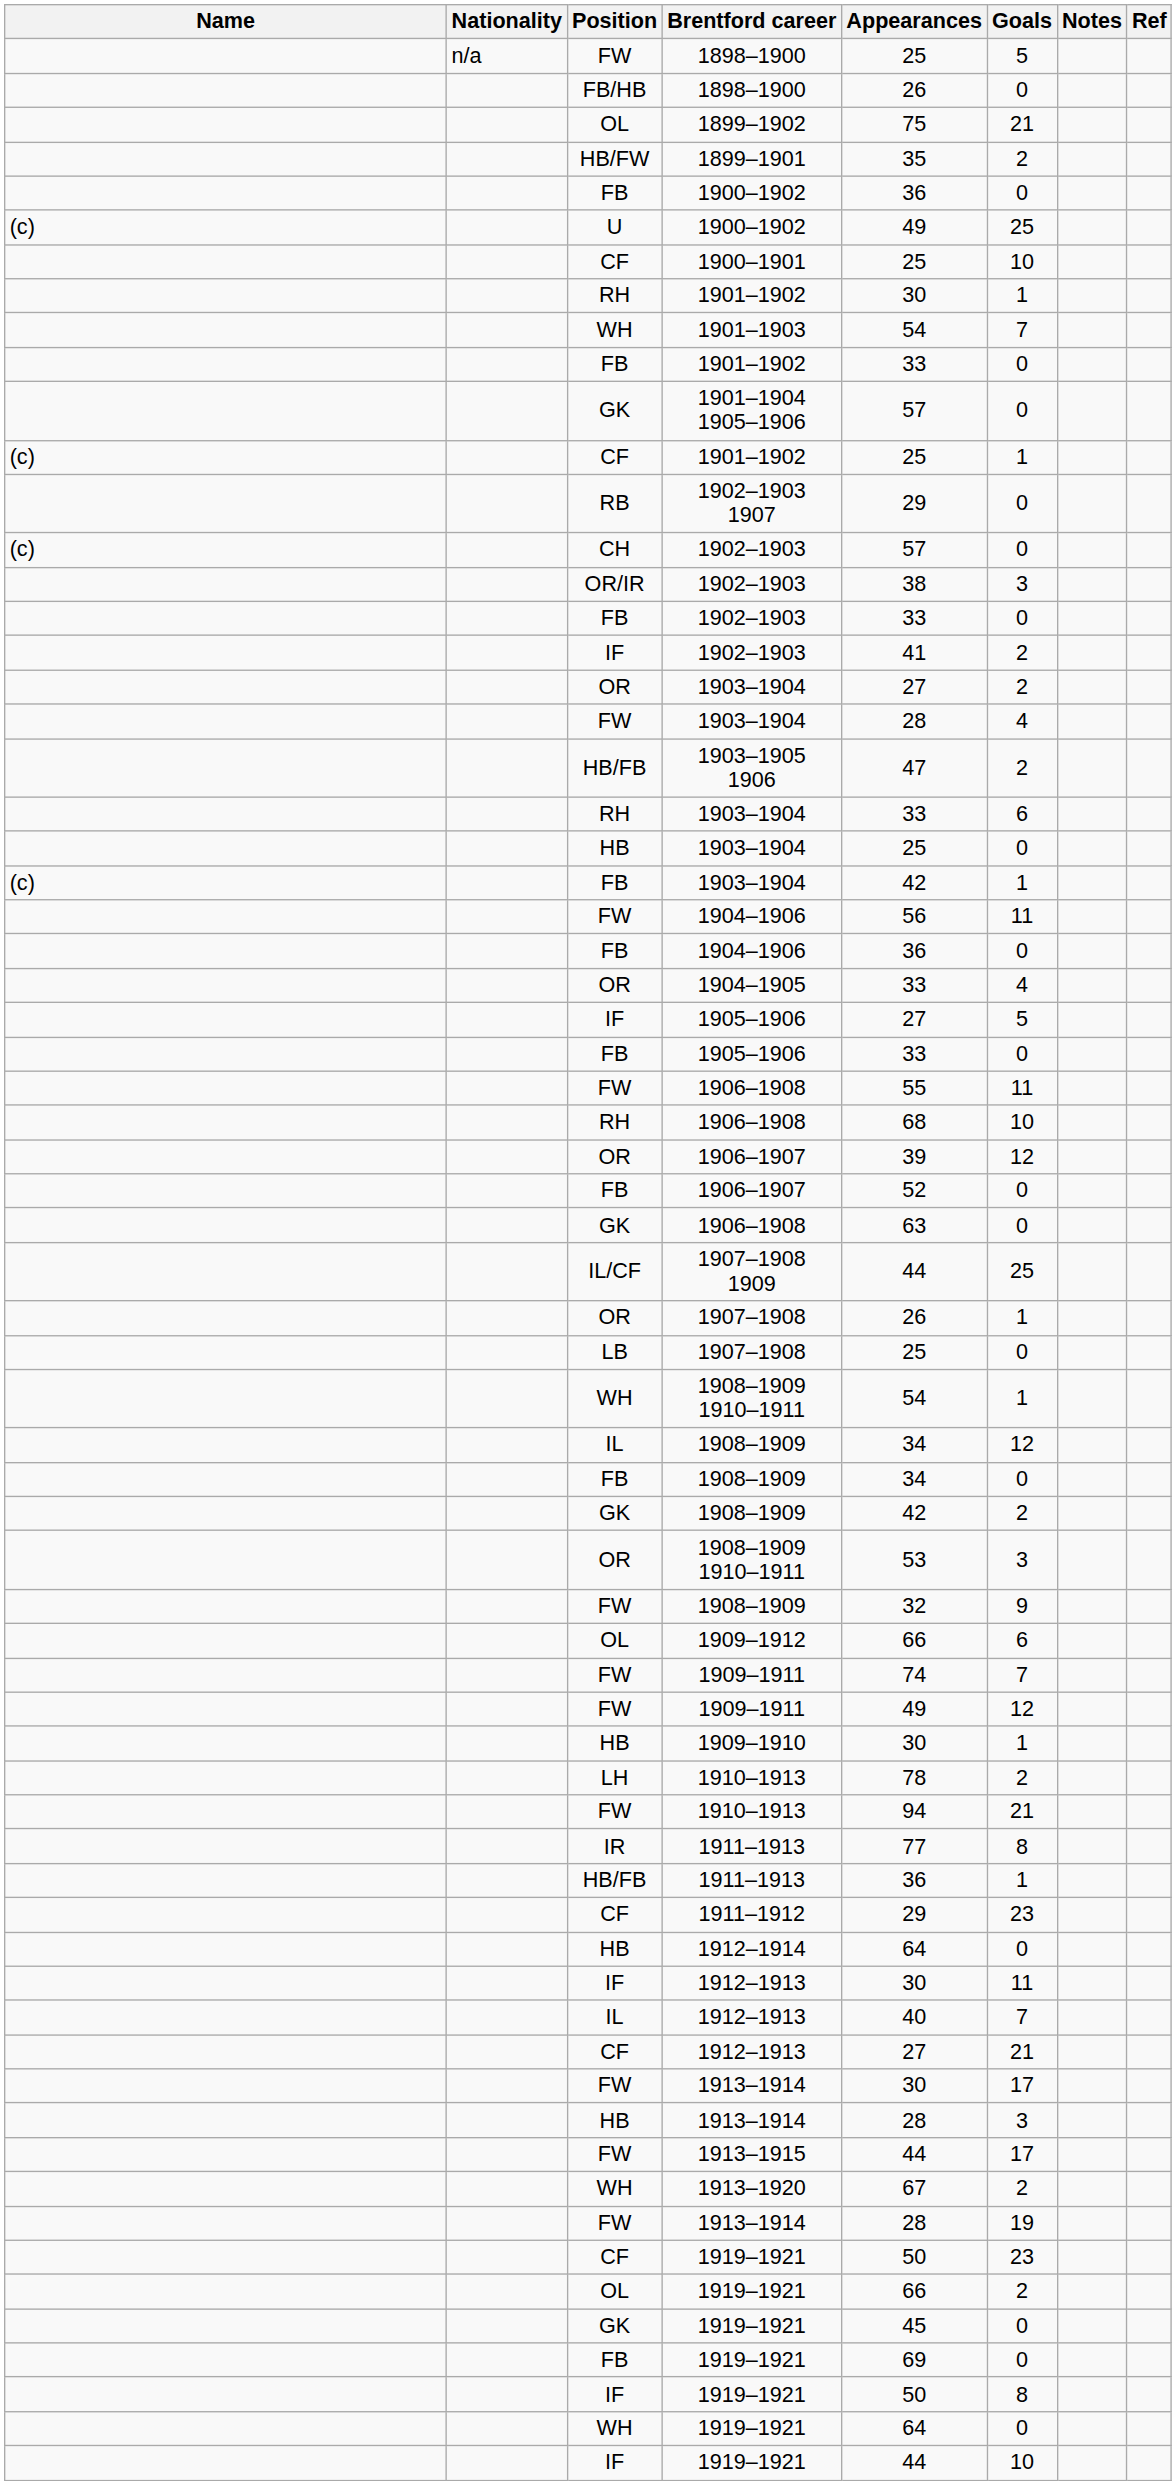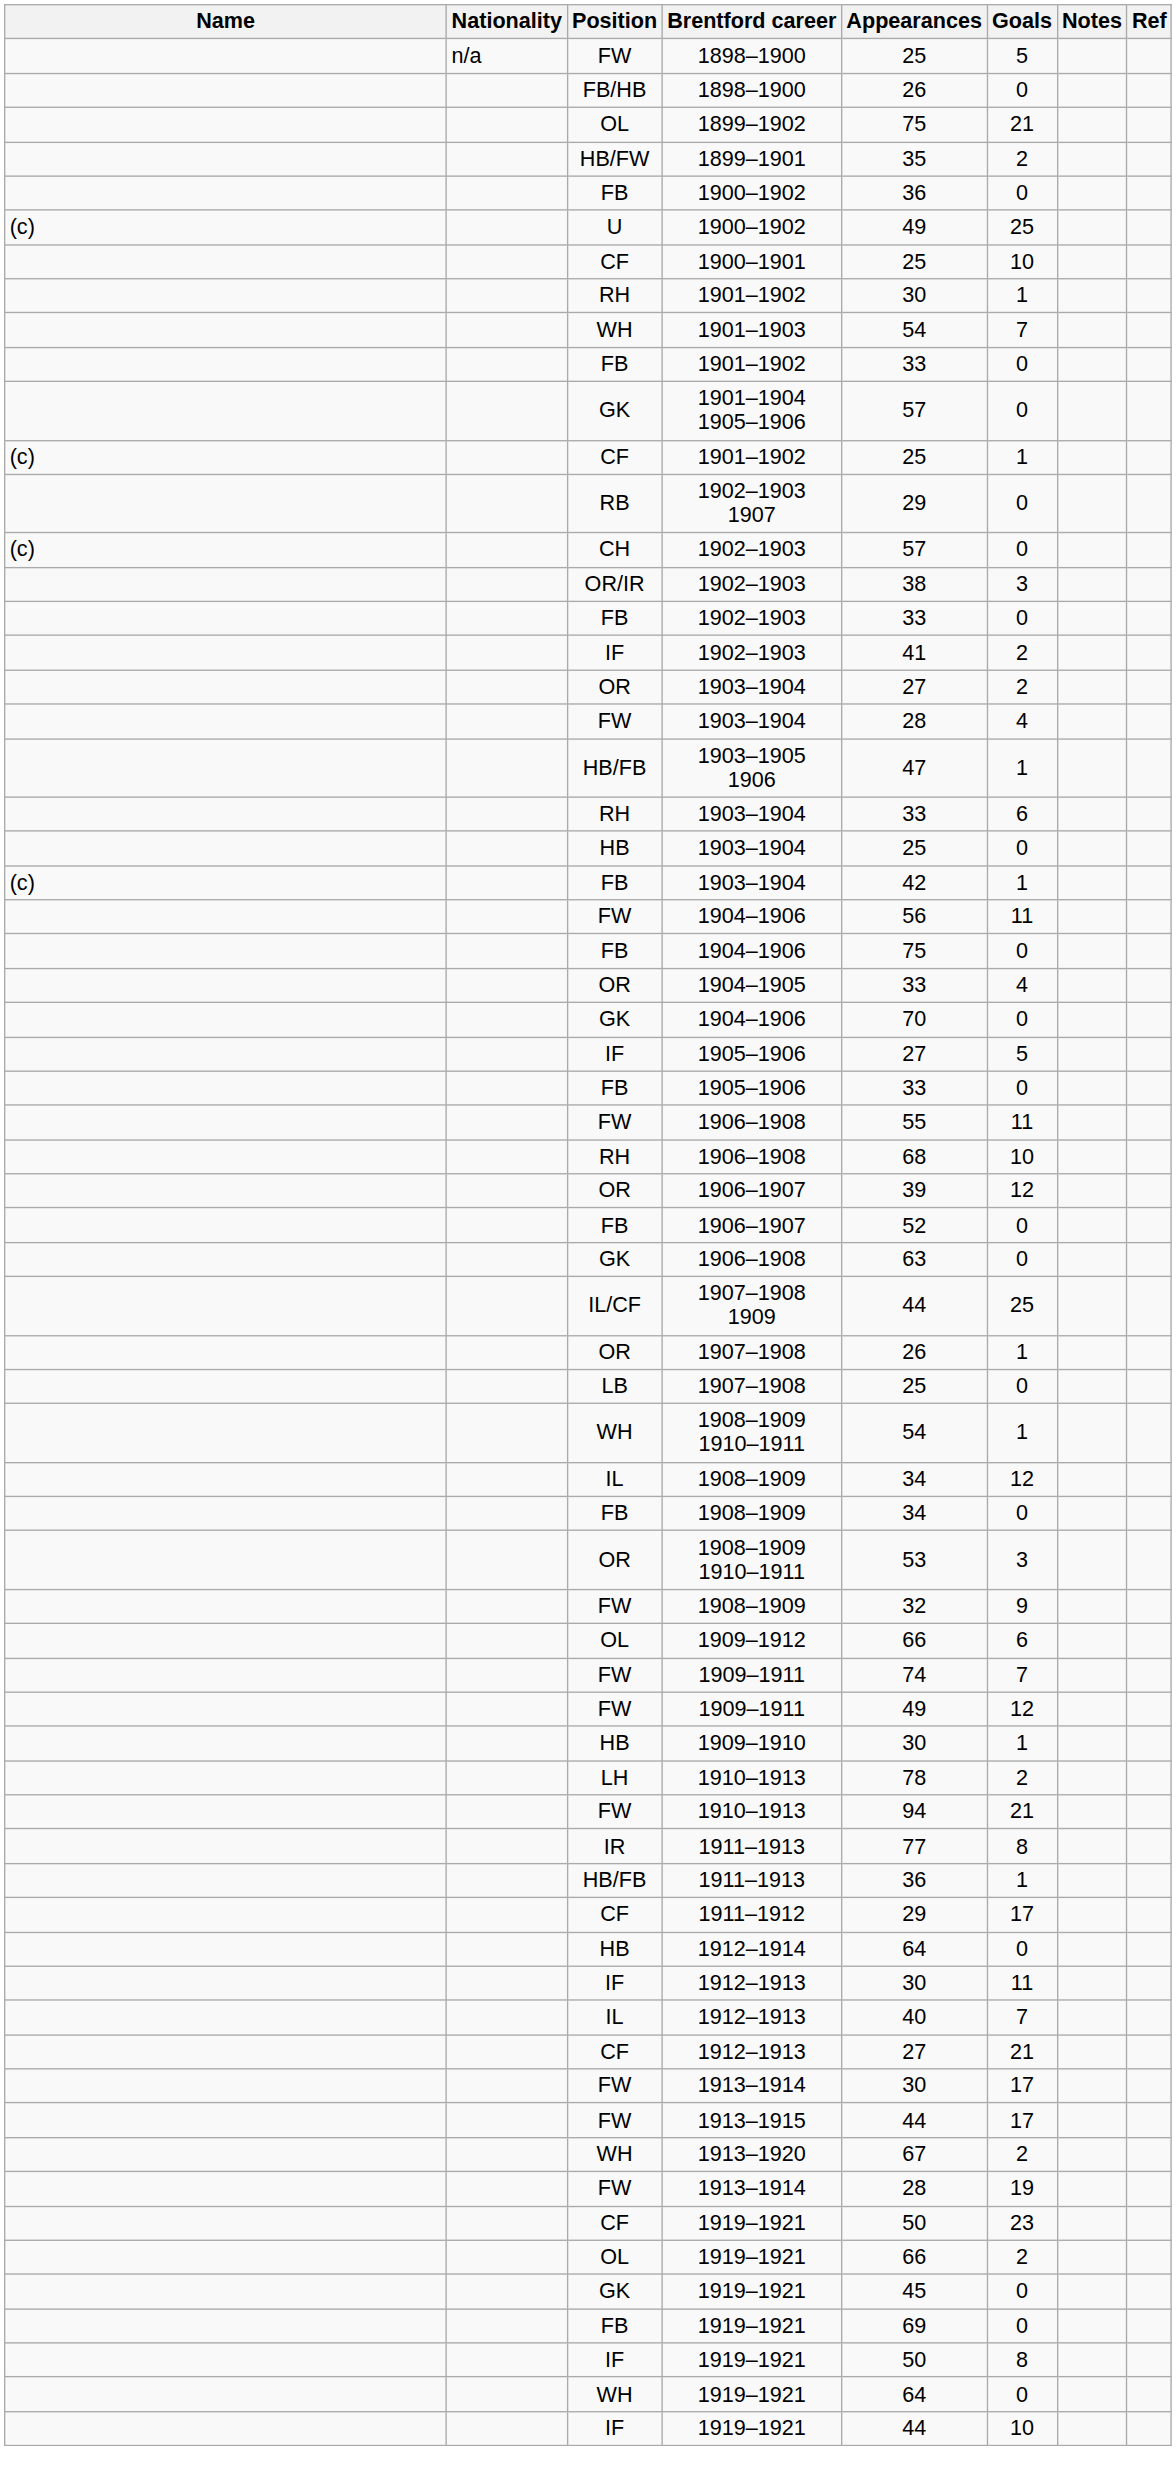 <table class="wikitable sortable" style="text-align: center;">
 <tr>
 <th style="width:20em">Name</th>
 <th>Nationality</th>
 <th>Position</th>
 <th>Brentford career</th>
 <th>Appearances</th>
 <th>Goals</th>
 <th>Notes</th>
 <th>Ref</th>
 </tr>
 <tr>
 <td style="text-align:left;"></td>
 <td style="text-align:left;">n/a</td>
 <td>FW</td>
 <td>1898–1900</td>
 <td>25</td>
 <td>5</td>
 <td></td>
 <td></td>
 </tr>
 <tr>
 <td style="text-align:left;"></td>
 <td style="text-align:left;"></td>
 <td>FB/HB</td>
 <td>1898–1900</td>
 <td>26</td>
 <td>0</td>
 <td></td>
 <td></td>
 </tr>
 <tr>
 <td style="text-align:left;"></td>
 <td style="text-align:left;"></td>
 <td>OL</td>
 <td>1899–1902</td>
 <td>75</td>
 <td>21</td>
 <td></td>
 <td></td>
 </tr>
 <tr>
 <td style="text-align:left;"></td>
 <td style="text-align:left;"></td>
 <td>HB/FW</td>
 <td>1899–1901</td>
 <td>35</td>
 <td>2</td>
 <td></td>
 <td></td>
 </tr>
 <tr>
 <td style="text-align:left;"></td>
 <td style="text-align:left;"></td>
 <td>FB</td>
 <td>1900–1902</td>
 <td>36</td>
 <td>0</td>
 <td></td>
 <td></td>
 </tr>
 <tr>
 <td style="text-align:left;"> (c)</td>
 <td style="text-align:left;"></td>
 <td>U</td>
 <td>1900–1902</td>
 <td>49</td>
 <td>25</td>
 <td></td>
 <td></td>
 </tr>
 <tr>
 <td style="text-align:left;"></td>
 <td style="text-align:left;"></td>
 <td>CF</td>
 <td>1900–1901</td>
 <td>25</td>
 <td>10</td>
 <td></td>
 <td></td>
 </tr>
 <tr>
 <td style="text-align:left;"></td>
 <td style="text-align:left;"></td>
 <td>RH</td>
 <td>1901–1902</td>
 <td>30</td>
 <td>1</td>
 <td></td>
 <td></td>
 </tr>
 <tr>
 <td style="text-align:left;"></td>
 <td style="text-align:left;"></td>
 <td>WH</td>
 <td>1901–1903</td>
 <td>54</td>
 <td>7</td>
 <td></td>
 <td></td>
 </tr>
 <tr>
 <td style="text-align:left;"></td>
 <td style="text-align:left;"></td>
 <td>FB</td>
 <td>1901–1902</td>
 <td>33</td>
 <td>0</td>
 <td></td>
 <td></td>
 </tr>
 <tr>
 <td style="text-align:left;"></td>
 <td style="text-align:left;"></td>
 <td>GK</td>
 <td>1901–1904<br>1905–1906</td>
 <td>57</td>
 <td>0</td>
 <td></td>
 <td></td>
 </tr>
 <tr>
 <td style="text-align:left;"> (c)</td>
 <td style="text-align:left;"></td>
 <td>CF</td>
 <td>1901–1902</td>
 <td>25</td>
 <td>1</td>
 <td></td>
 <td></td>
 </tr>
 <tr>
 <td style="text-align:left;"></td>
 <td style="text-align:left;"></td>
 <td>RB</td>
 <td>1902–1903<br>1907</td>
 <td>29</td>
 <td>0</td>
 <td></td>
 <td></td>
 </tr>
 <tr>
 <td style="text-align:left;"> (c)</td>
 <td style="text-align:left;"></td>
 <td>CH</td>
 <td>1902–1903</td>
 <td>57</td>
 <td>0</td>
 <td></td>
 <td></td>
 </tr>
 <tr>
 <td style="text-align:left;"></td>
 <td style="text-align:left;"></td>
 <td>OR/IR</td>
 <td>1902–1903</td>
 <td>38</td>
 <td>3</td>
 <td></td>
 <td></td>
 </tr>
 <tr>
 <td style="text-align:left;"></td>
 <td style="text-align:left;"></td>
 <td>FB</td>
 <td>1902–1903</td>
 <td>33</td>
 <td>0</td>
 <td></td>
 <td></td>
 </tr>
 <tr>
 <td style="text-align:left;"></td>
 <td style="text-align:left;"></td>
 <td>IF</td>
 <td>1902–1903</td>
 <td>41</td>
 <td>2</td>
 <td></td>
 <td></td>
 </tr>
 <tr>
 <td style="text-align:left;"></td>
 <td style="text-align:left;"></td>
 <td>OR</td>
 <td>1903–1904</td>
 <td>27</td>
 <td>2</td>
 <td></td>
 <td></td>
 </tr>
 <tr>
 <td style="text-align:left;"></td>
 <td style="text-align:left;"></td>
 <td>FW</td>
 <td>1903–1904</td>
 <td>28</td>
 <td>4</td>
 <td></td>
 <td></td>
 </tr>
 <tr>
 <td style="text-align:left;"></td>
 <td style="text-align:left;"></td>
 <td>HB/FB</td>
 <td>1903–1905<br>1906</td>
 <td>47</td>
-<td>2</td>
+<td>1</td>
 <td></td>
 <td></td>
 </tr>
 <tr>
 <td style="text-align:left;"></td>
 <td style="text-align:left;"></td>
 <td>RH</td>
 <td>1903–1904</td>
 <td>33</td>
 <td>6</td>
 <td></td>
 <td></td>
 </tr>
 <tr>
 <td style="text-align:left;"></td>
 <td style="text-align:left;"></td>
 <td>HB</td>
 <td>1903–1904</td>
 <td>25</td>
 <td>0</td>
 <td></td>
 <td></td>
 </tr>
 <tr>
 <td style="text-align:left;"> (c)</td>
 <td style="text-align:left;"></td>
 <td>FB</td>
 <td>1903–1904</td>
 <td>42</td>
 <td>1</td>
 <td></td>
 <td></td>
 </tr>
 <tr>
 <td style="text-align:left;"></td>
 <td style="text-align:left;"></td>
 <td>FW</td>
 <td>1904–1906</td>
 <td>56</td>
 <td>11</td>
 <td></td>
 <td></td>
 </tr>
 <tr>
 <td style="text-align:left;"></td>
 <td style="text-align:left;"></td>
 <td>FB</td>
 <td>1904–1906</td>
-<td>36</td>
+<td>75</td>
 <td>0</td>
 <td></td>
 <td></td>
 </tr>
 <tr>
 <td style="text-align:left;"></td>
 <td style="text-align:left;"></td>
 <td>OR</td>
 <td>1904–1905</td>
 <td>33</td>
 <td>4</td>
+<td></td>
+<td></td>
+</tr>
+<tr>
+<td style="text-align:left;"></td>
+<td style="text-align:left;"></td>
+<td>GK</td>
+<td>1904–1906</td>
+<td>70</td>
+<td>0</td>
 <td></td>
 <td></td>
 </tr>
 <tr>
 <td style="text-align:left;"></td>
 <td style="text-align:left;"></td>
 <td>IF</td>
 <td>1905–1906</td>
 <td>27</td>
 <td>5</td>
 <td></td>
 <td></td>
 </tr>
 <tr>
 <td style="text-align:left;"></td>
 <td style="text-align:left;"></td>
 <td>FB</td>
 <td>1905–1906</td>
 <td>33</td>
 <td>0</td>
 <td></td>
 <td></td>
 </tr>
 <tr>
 <td style="text-align:left;"></td>
 <td style="text-align:left;"></td>
 <td>FW</td>
 <td>1906–1908</td>
 <td>55</td>
 <td>11</td>
 <td></td>
 <td></td>
 </tr>
 <tr>
 <td style="text-align:left;"></td>
 <td style="text-align:left;"></td>
 <td>RH</td>
 <td>1906–1908</td>
 <td>68</td>
 <td>10</td>
 <td></td>
 <td></td>
 </tr>
 <tr>
 <td style="text-align:left;"></td>
 <td style="text-align:left;"></td>
 <td>OR</td>
 <td>1906–1907</td>
 <td>39</td>
 <td>12</td>
 <td></td>
 <td></td>
 </tr>
 <tr>
 <td style="text-align:left;"></td>
 <td style="text-align:left;"></td>
 <td>FB</td>
 <td>1906–1907</td>
 <td>52</td>
 <td>0</td>
 <td></td>
 <td></td>
 </tr>
 <tr>
 <td style="text-align:left;"></td>
 <td style="text-align:left;"></td>
 <td>GK</td>
 <td>1906–1908</td>
 <td>63</td>
 <td>0</td>
 <td></td>
 <td></td>
 </tr>
 <tr>
 <td style="text-align:left;"></td>
 <td style="text-align:left;"></td>
 <td>IL/CF</td>
 <td>1907–1908<br>1909</td>
 <td>44</td>
 <td>25</td>
 <td></td>
 <td></td>
 </tr>
 <tr>
 <td style="text-align:left;"></td>
 <td style="text-align:left;"></td>
 <td>OR</td>
 <td>1907–1908</td>
 <td>26</td>
 <td>1</td>
 <td></td>
 <td></td>
 </tr>
 <tr>
 <td style="text-align:left;"></td>
 <td style="text-align:left;"></td>
 <td>LB</td>
 <td>1907–1908</td>
 <td>25</td>
 <td>0</td>
 <td></td>
 <td></td>
 </tr>
 <tr>
 <td style="text-align:left;"></td>
 <td style="text-align:left;"></td>
 <td>WH</td>
 <td>1908–1909<br>1910–1911</td>
 <td>54</td>
 <td>1</td>
 <td></td>
 <td></td>
 </tr>
 <tr>
 <td style="text-align:left;"></td>
 <td style="text-align:left;"></td>
 <td>IL</td>
 <td>1908–1909</td>
 <td>34</td>
 <td>12</td>
 <td></td>
 <td></td>
 </tr>
 <tr>
 <td style="text-align:left;"></td>
 <td style="text-align:left;"></td>
 <td>FB</td>
 <td>1908–1909</td>
 <td>34</td>
 <td>0</td>
 <td></td>
 <td></td>
 </tr>
 <tr>
 <td style="text-align:left;"></td>
 <td style="text-align:left;"></td>
-<td>GK</td>
-<td>1908–1909</td>
-<td>42</td>
-<td>2</td>
-<td></td>
-<td></td>
-</tr>
-<tr>
-<td style="text-align:left;"></td>
-<td style="text-align:left;"></td>
 <td>OR</td>
 <td>1908–1909<br>1910–1911</td>
 <td>53</td>
 <td>3</td>
 <td></td>
 <td></td>
 </tr>
 <tr>
 <td style="text-align:left;"></td>
 <td style="text-align:left;"></td>
 <td>FW</td>
 <td>1908–1909</td>
 <td>32</td>
 <td>9</td>
 <td></td>
 <td></td>
 </tr>
 <tr>
 <td style="text-align:left;"></td>
 <td style="text-align:left;"></td>
 <td>OL</td>
 <td>1909–1912</td>
 <td>66</td>
 <td>6</td>
 <td></td>
 <td></td>
 </tr>
 <tr>
 <td style="text-align:left;"></td>
 <td style="text-align:left;"></td>
 <td>FW</td>
 <td>1909–1911</td>
 <td>74</td>
 <td>7</td>
 <td></td>
 <td></td>
 </tr>
 <tr>
 <td style="text-align:left;"></td>
 <td style="text-align:left;"></td>
 <td>FW</td>
 <td>1909–1911</td>
 <td>49</td>
 <td>12</td>
 <td></td>
 <td></td>
 </tr>
 <tr>
 <td style="text-align:left;"></td>
 <td style="text-align:left;"></td>
 <td>HB</td>
 <td>1909–1910</td>
 <td>30</td>
 <td>1</td>
 <td></td>
 <td></td>
 </tr>
 <tr>
 <td style="text-align:left;"></td>
 <td style="text-align:left;"></td>
 <td>LH</td>
 <td>1910–1913</td>
 <td>78</td>
 <td>2</td>
 <td></td>
 <td></td>
 </tr>
 <tr>
 <td style="text-align:left;"></td>
 <td style="text-align:left;"></td>
 <td>FW</td>
 <td>1910–1913</td>
 <td>94</td>
 <td>21</td>
 <td></td>
 <td></td>
 </tr>
 <tr>
 <td style="text-align:left;"></td>
 <td style="text-align:left;"></td>
 <td>IR</td>
 <td>1911–1913</td>
 <td>77</td>
 <td>8</td>
 <td></td>
 <td></td>
 </tr>
 <tr>
 <td style="text-align:left;"></td>
 <td style="text-align:left;"></td>
 <td>HB/FB</td>
 <td>1911–1913</td>
 <td>36</td>
 <td>1</td>
 <td></td>
 <td></td>
 </tr>
 <tr>
 <td style="text-align:left;"></td>
 <td style="text-align:left;"></td>
 <td>CF</td>
 <td>1911–1912</td>
 <td>29</td>
-<td>23</td>
+<td>17</td>
 <td></td>
 <td></td>
 </tr>
 <tr>
 <td style="text-align:left;"></td>
 <td style="text-align:left;"></td>
 <td>HB</td>
 <td>1912–1914</td>
 <td>64</td>
 <td>0</td>
 <td></td>
 <td></td>
 </tr>
 <tr>
 <td style="text-align:left;"></td>
 <td style="text-align:left;"></td>
 <td>IF</td>
 <td>1912–1913</td>
 <td>30</td>
 <td>11</td>
 <td></td>
 <td></td>
 </tr>
 <tr>
 <td style="text-align:left;"></td>
 <td style="text-align:left;"></td>
 <td>IL</td>
 <td>1912–1913</td>
 <td>40</td>
 <td>7</td>
 <td></td>
 <td></td>
 </tr>
 <tr>
 <td style="text-align:left;"></td>
 <td style="text-align:left;"></td>
 <td>CF</td>
 <td>1912–1913</td>
 <td>27</td>
 <td>21</td>
 <td></td>
 <td></td>
 </tr>
 <tr>
 <td style="text-align:left;"></td>
 <td style="text-align:left;"></td>
 <td>FW</td>
 <td>1913–1914</td>
 <td>30</td>
 <td>17</td>
-<td></td>
-<td></td>
-</tr>
-<tr>
-<td style="text-align:left;"></td>
-<td style="text-align:left;"></td>
-<td>HB</td>
-<td>1913–1914</td>
-<td>28</td>
-<td>3</td>
 <td></td>
 <td></td>
 </tr>
 <tr>
 <td style="text-align:left;"></td>
 <td style="text-align:left;"></td>
 <td>FW</td>
 <td>1913–1915</td>
 <td>44</td>
 <td>17</td>
 <td></td>
 <td></td>
 </tr>
 <tr>
 <td style="text-align:left;"></td>
 <td style="text-align:left;"></td>
 <td>WH</td>
 <td>1913–1920</td>
 <td>67</td>
 <td>2</td>
 <td></td>
 <td></td>
 </tr>
 <tr>
 <td style="text-align:left;"></td>
 <td style="text-align:left;"></td>
 <td>FW</td>
 <td>1913–1914</td>
 <td>28</td>
 <td>19</td>
 <td></td>
 <td></td>
 </tr>
 <tr>
 <td style="text-align:left;"></td>
 <td style="text-align:left;"></td>
 <td>CF</td>
 <td>1919–1921</td>
 <td>50</td>
 <td>23</td>
 <td></td>
 <td></td>
 </tr>
 <tr>
 <td style="text-align:left;"></td>
 <td style="text-align:left;"></td>
 <td>OL</td>
 <td>1919–1921</td>
 <td>66</td>
 <td>2</td>
 <td></td>
 <td></td>
 </tr>
 <tr>
 <td style="text-align:left;"></td>
 <td style="text-align:left;"></td>
 <td>GK</td>
 <td>1919–1921</td>
 <td>45</td>
 <td>0</td>
 <td></td>
 <td></td>
 </tr>
 <tr>
 <td style="text-align:left;"></td>
 <td style="text-align:left;"></td>
 <td>FB</td>
 <td>1919–1921</td>
 <td>69</td>
 <td>0</td>
 <td></td>
 <td></td>
 </tr>
 <tr>
 <td style="text-align:left;"></td>
 <td style="text-align:left;"></td>
 <td>IF</td>
 <td>1919–1921</td>
 <td>50</td>
 <td>8</td>
 <td></td>
 <td></td>
 </tr>
 <tr>
 <td style="text-align:left;"></td>
 <td style="text-align:left;"></td>
 <td>WH</td>
 <td>1919–1921</td>
 <td>64</td>
 <td>0</td>
 <td></td>
 <td></td>
 </tr>
 <tr>
 <td style="text-align:left;"></td>
 <td style="text-align:left;"></td>
 <td>IF</td>
 <td>1919–1921</td>
 <td>44</td>
 <td>10</td>
 <td></td>
 <td></td>
 </tr>
 </table>
